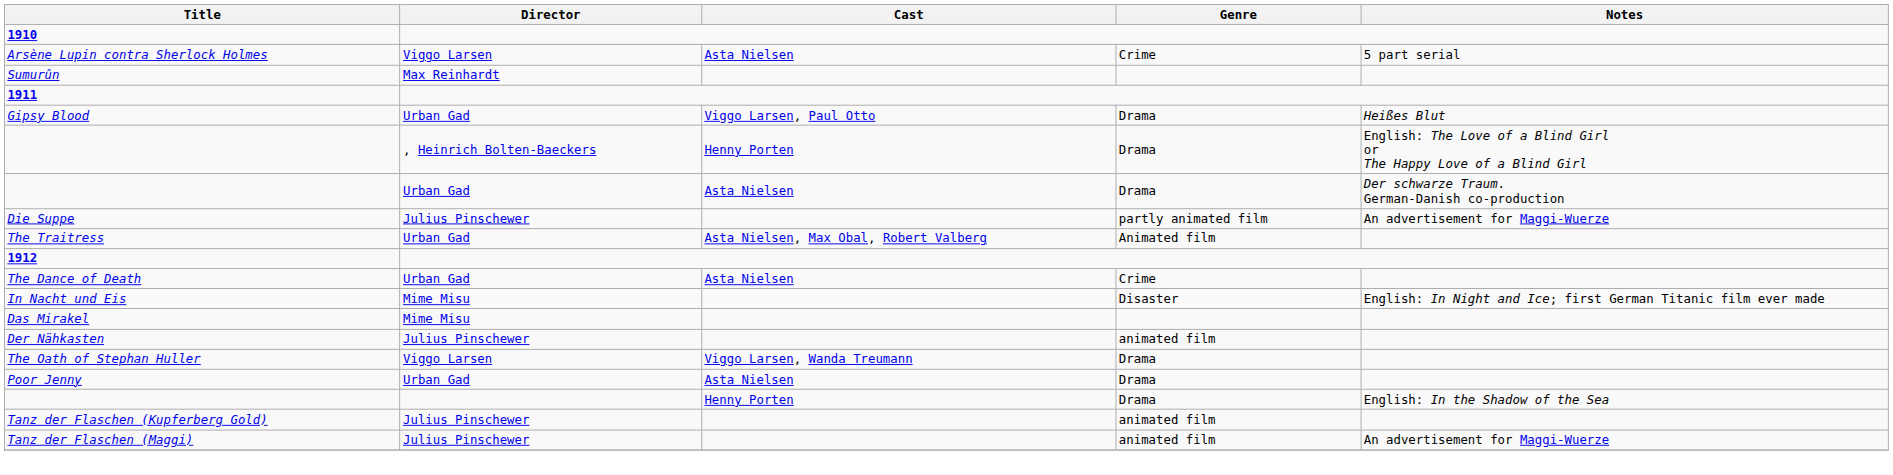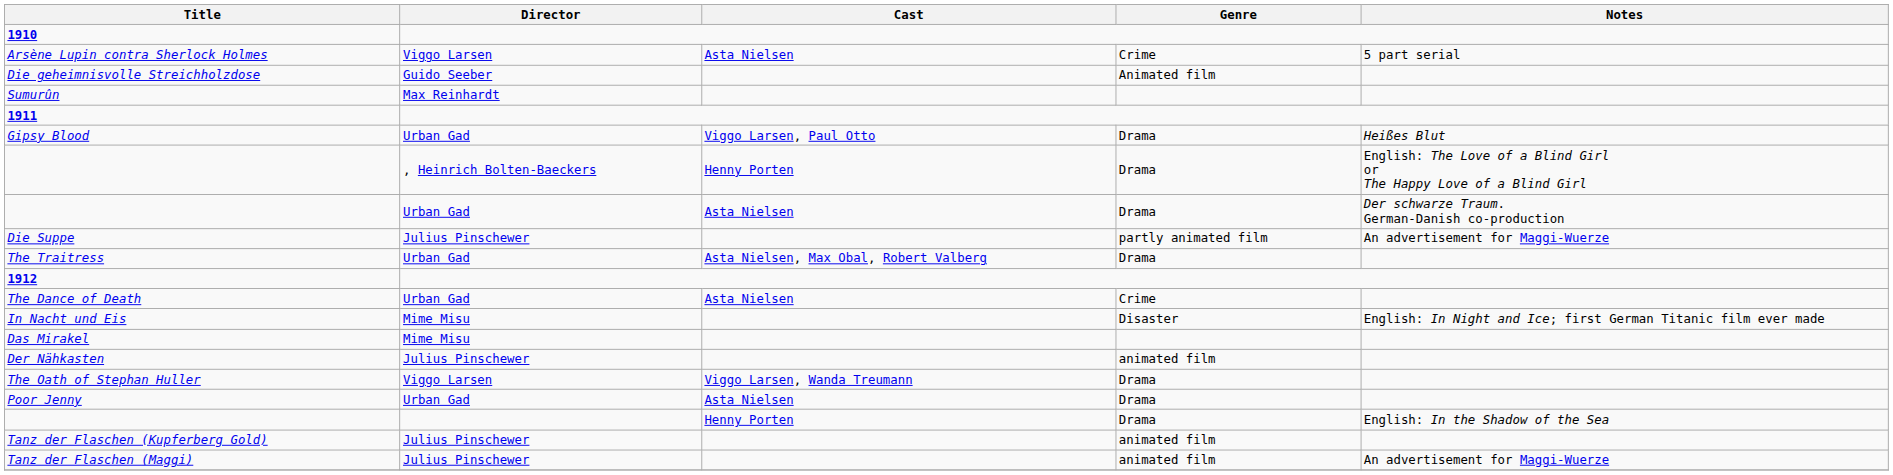 <table class="wikitable" width= "100%">
 <tr>
 <th width=21%>Title</th>
 <th width=16%>Director</th>
 <th width=22%>Cast</th>
 <th width=13%>Genre</th>
 <th width=28%>Notes</th>
 </tr>
 <tr>
 <td><strong><a href='#'>1910</a></strong></td>
 </tr>
 <tr>
 <td><em><a href='#'>Arsène Lupin contra Sherlock Holmes</a></em></td>
 <td><a href='#'>Viggo Larsen</a></td>
 <td><a href='#'>Asta Nielsen</a></td>
 <td>Crime</td>
 <td>5 part serial</td>
+</tr>
+<tr>
+<td><em><a href='#'>Die geheimnisvolle Streichholzdose</a></em></td>
+<td><a href='#'>Guido Seeber</a></td>
+<td></td>
+<td>Animated film</td>
+<td></td>
 </tr>
 <tr>
 <td><em><a href='#'>Sumurûn</a></em></td>
 <td><a href='#'>Max Reinhardt</a></td>
 <td></td>
 <td></td>
 <td></td>
 </tr>
 <tr>
 <td><strong><a href='#'>1911</a></strong></td>
 </tr>
 <tr>
 <td><em><a href='#'>Gipsy Blood</a></em></td>
 <td><a href='#'>Urban Gad</a></td>
 <td><a href='#'>Viggo Larsen</a>, <a href='#'>Paul Otto</a></td>
 <td>Drama</td>
 <td> <em>Heißes Blut</em></td>
 </tr>
 <tr>
 <td><em></em></td>
 <td>, <a href='#'>Heinrich Bolten-Baeckers</a></td>
 <td><a href='#'>Henny Porten</a></td>
 <td>Drama</td>
 <td>English: <em>The Love of a Blind Girl</em> <br> or <br> <em>The Happy Love of a Blind Girl</em></td>
 </tr>
 <tr>
 <td><em></em></td>
 <td><a href='#'>Urban Gad</a></td>
 <td><a href='#'>Asta Nielsen</a></td>
 <td>Drama</td>
 <td> <em>Der schwarze Traum</em>. <br> German-Danish co-production</td>
 </tr>
 <tr>
 <td><em><a href='#'>Die Suppe</a></em></td>
 <td><a href='#'>Julius Pinschewer</a></td>
 <td></td>
 <td>partly animated film</td>
 <td>An advertisement for <a href='#'>Maggi-Wuerze</a> </td>
 </tr>
 <tr>
 <td><em><a href='#'>The Traitress</a></em></td>
 <td><a href='#'>Urban Gad</a></td>
 <td><a href='#'>Asta Nielsen</a>, <a href='#'>Max Obal</a>, <a href='#'>Robert Valberg</a></td>
-<td>Animated film</td>
+<td>Drama</td>
 <td></td>
 </tr>
 <tr>
 <td><strong><a href='#'>1912</a></strong></td>
 </tr>
 <tr>
 <td><em><a href='#'>The Dance of Death</a></em></td>
 <td><a href='#'>Urban Gad</a></td>
 <td><a href='#'>Asta Nielsen</a></td>
 <td>Crime</td>
 <td></td>
 </tr>
 <tr>
 <td><em><a href='#'>In Nacht und Eis</a></em></td>
 <td><a href='#'>Mime Misu</a></td>
 <td></td>
 <td>Disaster</td>
 <td>English: <em>In Night and Ice</em>; first German Titanic film ever made</td>
 </tr>
 <tr>
 <td><em><a href='#'>Das Mirakel</a></em></td>
 <td><a href='#'>Mime Misu</a></td>
 <td></td>
 <td></td>
 <td></td>
 </tr>
 <tr>
 <td><em><a href='#'>Der Nähkasten </a></em></td>
 <td><a href='#'>Julius Pinschewer</a></td>
 <td></td>
 <td>animated film</td>
 <td></td>
 </tr>
 <tr>
 <td><em><a href='#'>The Oath of Stephan Huller</a></em></td>
 <td><a href='#'>Viggo Larsen</a></td>
 <td><a href='#'>Viggo Larsen</a>, <a href='#'>Wanda Treumann</a></td>
 <td>Drama</td>
 <td></td>
 </tr>
 <tr>
 <td><em><a href='#'>Poor Jenny</a></em></td>
 <td><a href='#'>Urban Gad</a></td>
 <td><a href='#'>Asta Nielsen</a></td>
 <td>Drama</td>
 <td></td>
 </tr>
 <tr>
 <td><em></em></td>
 <td></td>
 <td><a href='#'>Henny Porten</a></td>
 <td>Drama</td>
 <td>English: <em>In the Shadow of the Sea </em></td>
 </tr>
 <tr>
 <td><em><a href='#'>Tanz der Flaschen (Kupferberg Gold)</a></em></td>
 <td><a href='#'>Julius Pinschewer</a></td>
 <td></td>
 <td>animated film</td>
 <td></td>
 </tr>
 <tr>
 <td><em><a href='#'>Tanz der Flaschen (Maggi)</a></em></td>
 <td><a href='#'>Julius Pinschewer</a></td>
 <td></td>
 <td>animated film</td>
 <td>An advertisement for <a href='#'>Maggi-Wuerze</a></td>
 </tr>
 <tr>
 </tr>
 </table>
